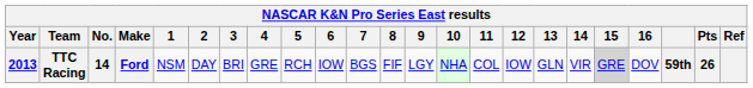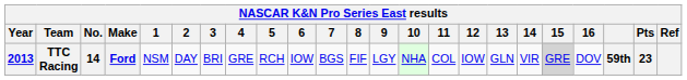 <table class="wikitable" style="text-align:center; font-size:75%">
 <tr>
 <th colspan=23><a href='#'>NASCAR K&N Pro Series East</a> results</th>
 </tr>
 <tr>
 <th>Year</th>
 <th>Team</th>
 <th>No.</th>
 <th>Make</th>
 <th>1</th>
 <th>2</th>
 <th>3</th>
 <th>4</th>
 <th>5</th>
 <th>6</th>
 <th>7</th>
 <th>8</th>
 <th>9</th>
 <th>10</th>
 <th>11</th>
 <th>12</th>
 <th>13</th>
 <th>14</th>
 <th>15</th>
 <th>16</th>
 <th></th>
 <th>Pts</th>
 <th>Ref</th>
 </tr>
 <tr>
 <th><a href='#'>2013</a></th>
 <th>TTC Racing</th>
 <th>14</th>
 <th><a href='#'>Ford</a></th>
 <td><a href='#'>NSM</a></td>
 <td><a href='#'>DAY</a></td>
 <td><a href='#'>BRI</a></td>
 <td><a href='#'>GRE</a></td>
 <td><a href='#'>RCH</a></td>
 <td><a href='#'>IOW</a></td>
 <td><a href='#'>BGS</a></td>
 <td><a href='#'>FIF</a></td>
 <td><a href='#'>LGY</a></td>
 <td style="background:#DFFFDF;"><a href='#'>NHA</a><br></td>
 <td><a href='#'>COL</a></td>
 <td><a href='#'>IOW</a></td>
 <td><a href='#'>GLN</a></td>
 <td><a href='#'>VIR</a></td>
 <td style="background: lightgrey;"><a href='#'>GRE</a></td>
 <td><a href='#'>DOV</a></td>
 <th>59th</th>
-<th>26</th>
+<th>23</th>
 <th></th>
 </tr>
 </table>
